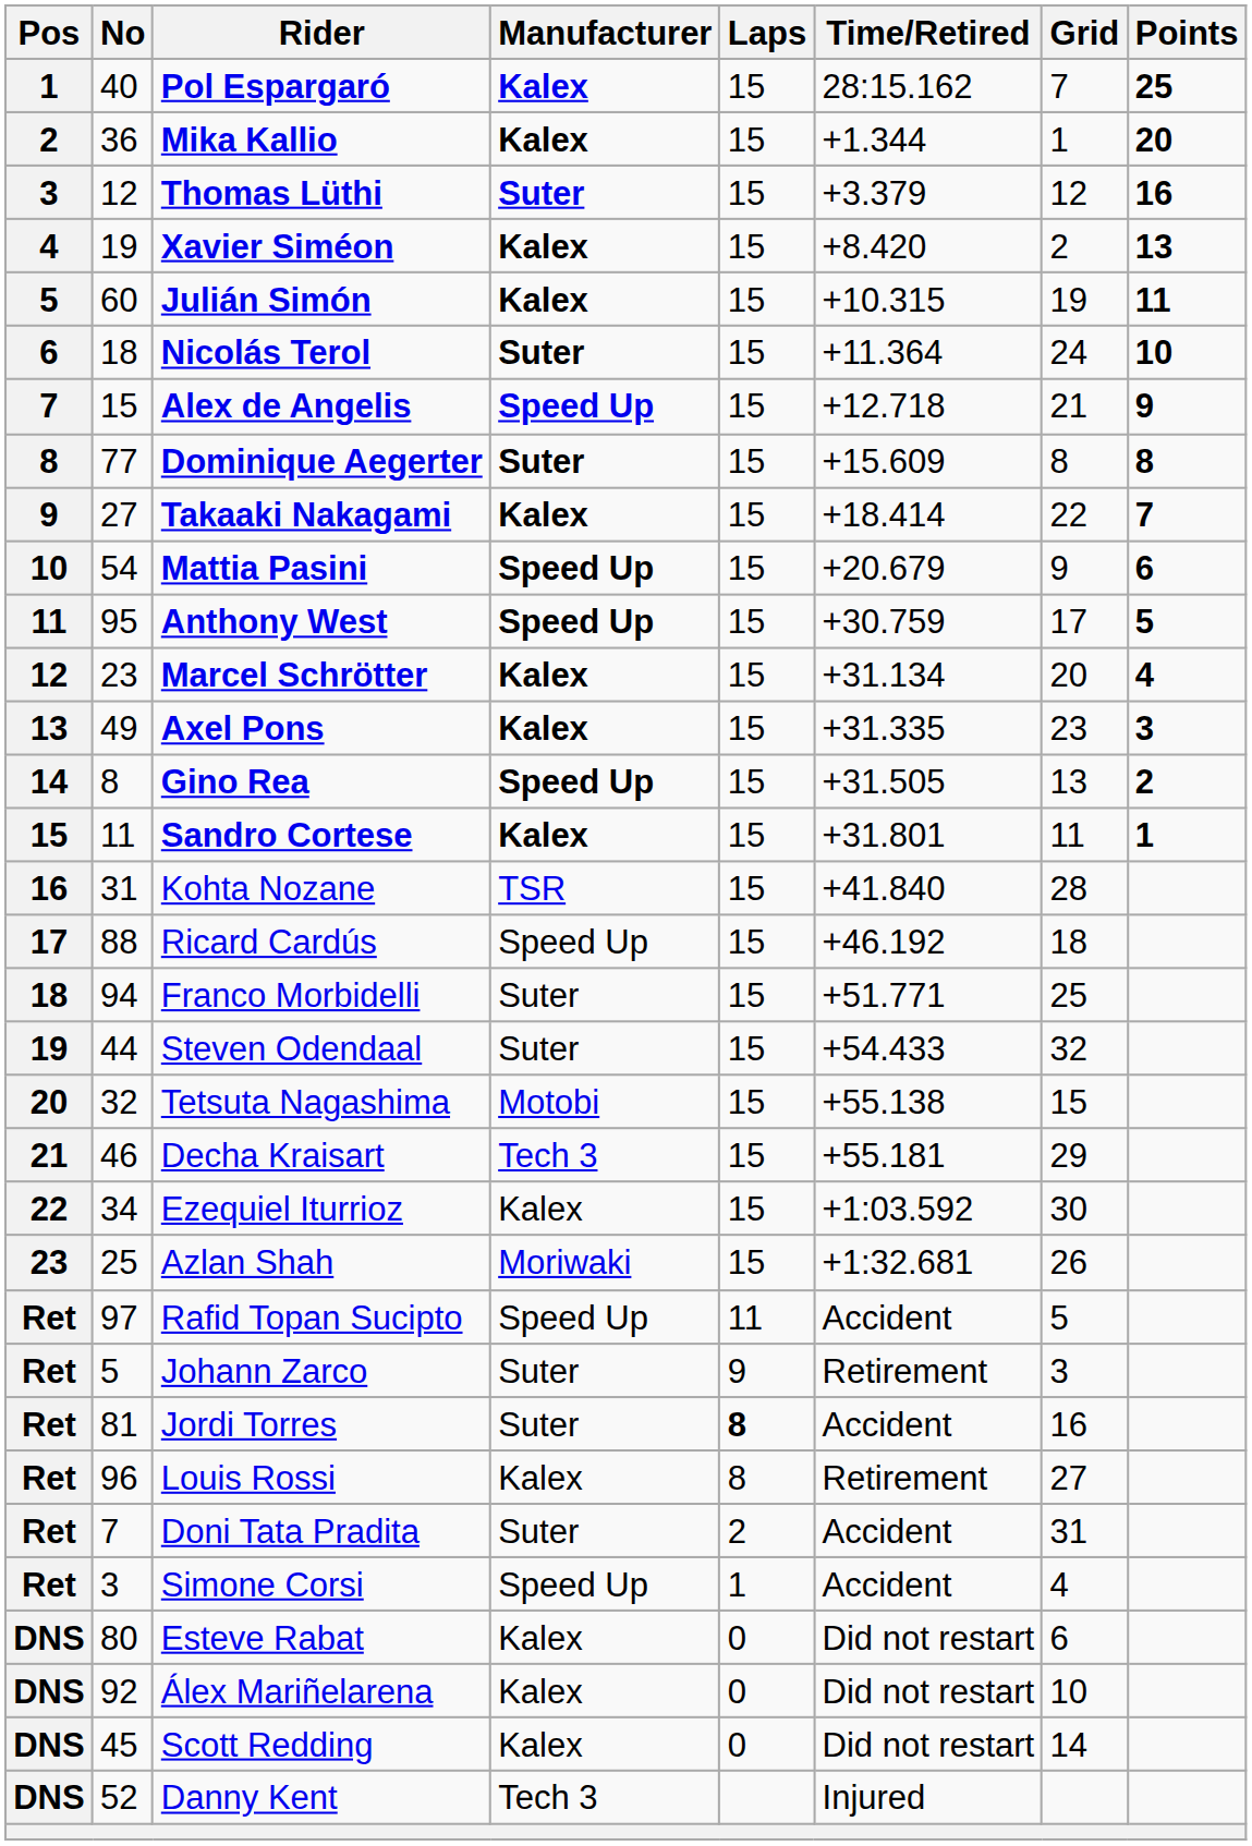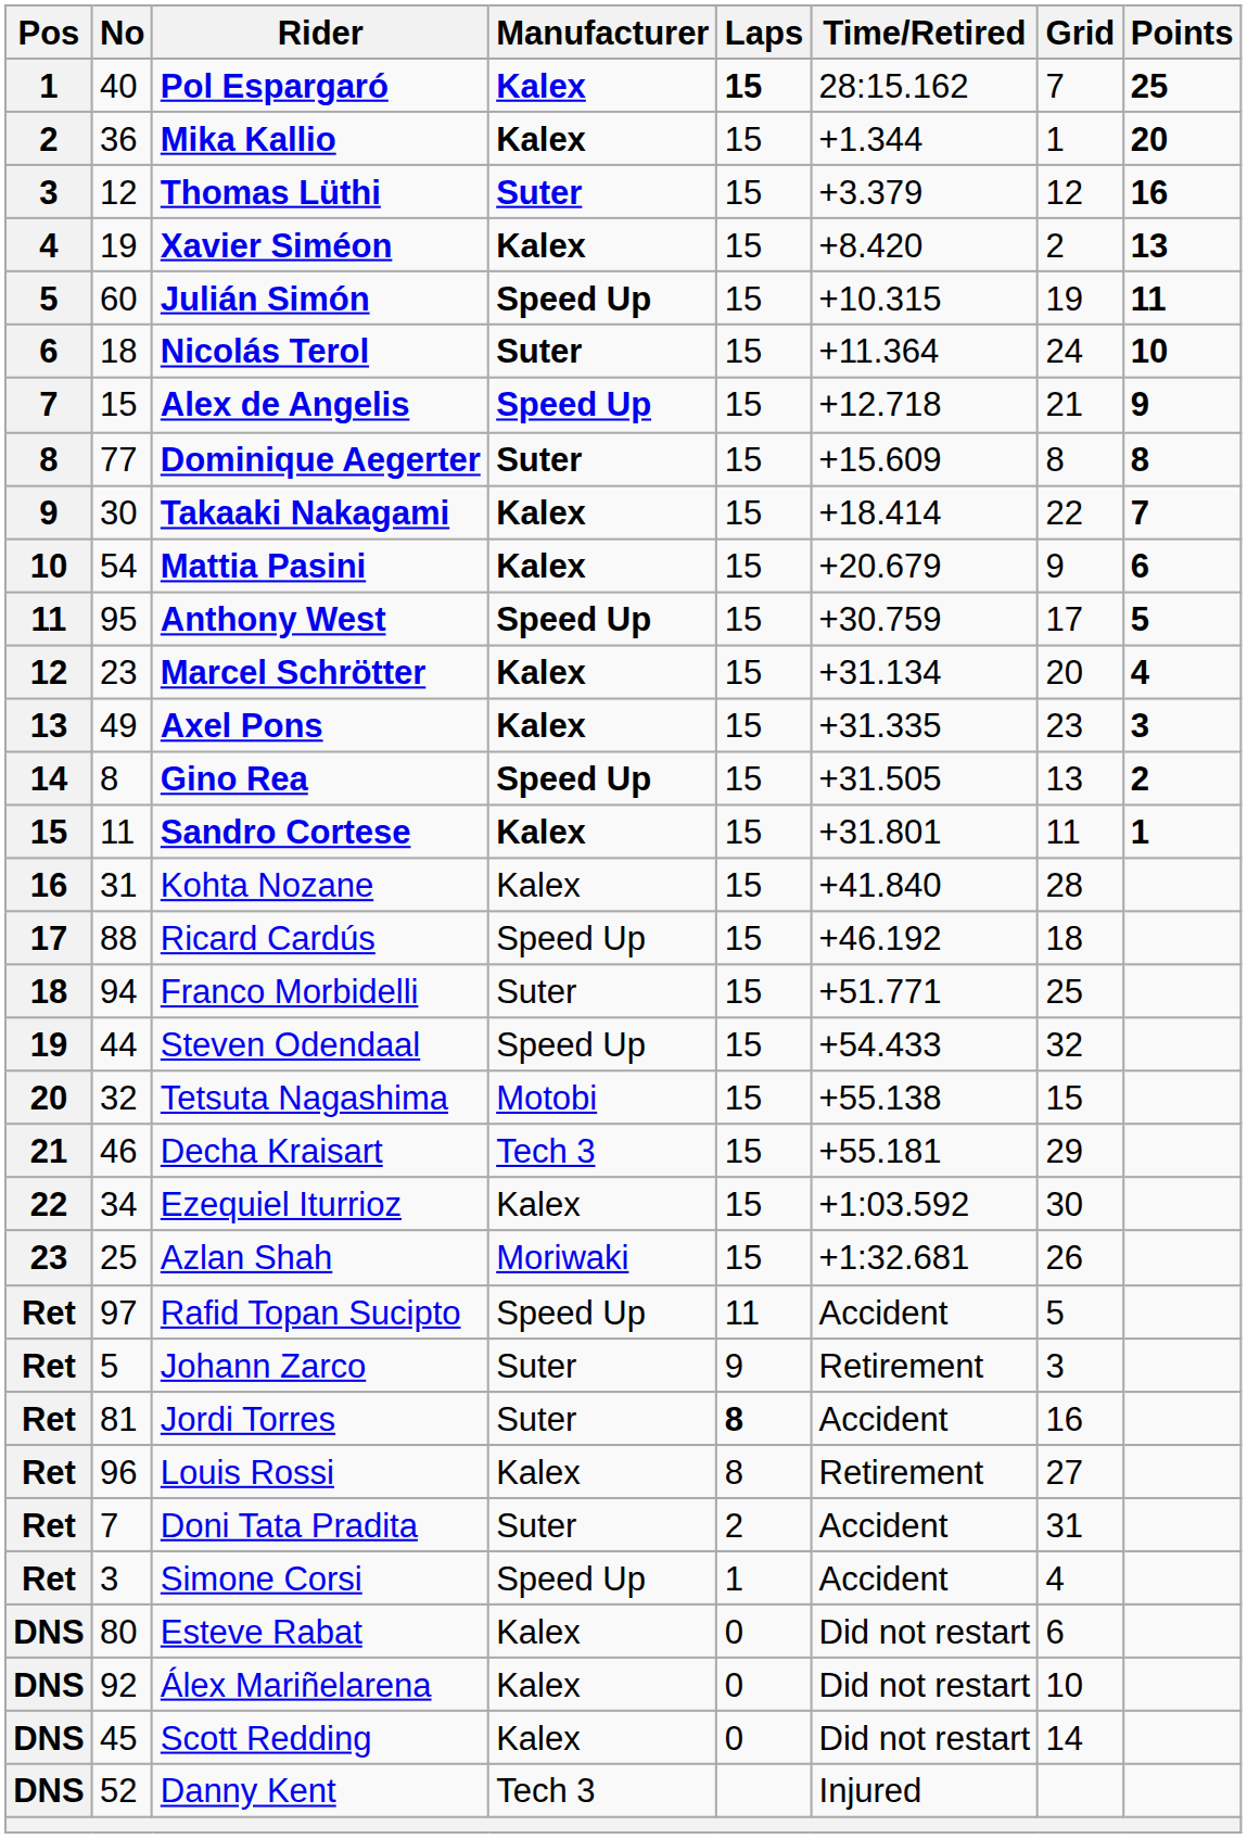 <table class="wikitable" style="font-size: 95%;">
 <tr>
 <th>Pos</th>
 <th>No</th>
 <th>Rider</th>
 <th>Manufacturer</th>
 <th>Laps</th>
 <th>Time/Retired</th>
 <th>Grid</th>
 <th>Points</th>
 </tr>
 <tr>
 <th>1</th>
 <td>40</td>
 <td> <strong><a href='#'>Pol Espargaró</a></strong></td>
 <td><strong><a href='#'>Kalex</a></strong></td>
-<td>15</td>
+<td><strong>15</strong></td>
 <td>28:15.162</td>
 <td>7</td>
 <td><strong>25</strong></td>
 </tr>
 <tr>
 <th>2</th>
 <td>36</td>
 <td> <strong><a href='#'>Mika Kallio</a></strong></td>
 <td><strong>Kalex</strong></td>
 <td>15</td>
 <td>+1.344</td>
 <td>1</td>
 <td><strong>20</strong></td>
 </tr>
 <tr>
 <th>3</th>
 <td>12</td>
 <td> <strong><a href='#'>Thomas Lüthi</a></strong></td>
 <td><strong><a href='#'>Suter</a></strong></td>
 <td>15</td>
 <td>+3.379</td>
 <td>12</td>
 <td><strong>16</strong></td>
 </tr>
 <tr>
 <th>4</th>
 <td>19</td>
 <td> <strong><a href='#'>Xavier Siméon</a></strong></td>
 <td><strong>Kalex</strong></td>
 <td>15</td>
 <td>+8.420</td>
 <td>2</td>
 <td><strong>13</strong></td>
 </tr>
 <tr>
 <th>5</th>
 <td>60</td>
 <td> <strong><a href='#'>Julián Simón</a></strong></td>
-<td><strong>Kalex</strong></td>
+<td><strong>Speed Up</strong></td>
 <td>15</td>
 <td>+10.315</td>
 <td>19</td>
 <td><strong>11</strong></td>
 </tr>
 <tr>
 <th>6</th>
 <td>18</td>
 <td> <strong><a href='#'>Nicolás Terol</a></strong></td>
 <td><strong>Suter</strong></td>
 <td>15</td>
 <td>+11.364</td>
 <td>24</td>
 <td><strong>10</strong></td>
 </tr>
 <tr>
 <th>7</th>
 <td>15</td>
 <td> <strong><a href='#'>Alex de Angelis</a></strong></td>
 <td><strong><a href='#'>Speed Up</a></strong></td>
 <td>15</td>
 <td>+12.718</td>
 <td>21</td>
 <td><strong>9</strong></td>
 </tr>
 <tr>
 <th>8</th>
 <td>77</td>
 <td> <strong><a href='#'>Dominique Aegerter</a></strong></td>
 <td><strong>Suter</strong></td>
 <td>15</td>
 <td>+15.609</td>
 <td>8</td>
 <td><strong>8</strong></td>
 </tr>
 <tr>
 <th>9</th>
-<td>27</td>
+<td>30</td>
 <td> <strong><a href='#'>Takaaki Nakagami</a></strong></td>
 <td><strong>Kalex</strong></td>
 <td>15</td>
 <td>+18.414</td>
 <td>22</td>
 <td><strong>7</strong></td>
 </tr>
 <tr>
 <th>10</th>
 <td>54</td>
 <td> <strong><a href='#'>Mattia Pasini</a></strong></td>
-<td><strong>Speed Up</strong></td>
+<td><strong>Kalex</strong></td>
 <td>15</td>
 <td>+20.679</td>
 <td>9</td>
 <td><strong>6</strong></td>
 </tr>
 <tr>
 <th>11</th>
 <td>95</td>
 <td> <strong><a href='#'>Anthony West</a></strong></td>
 <td><strong>Speed Up</strong></td>
 <td>15</td>
 <td>+30.759</td>
 <td>17</td>
 <td><strong>5</strong></td>
 </tr>
 <tr>
 <th>12</th>
 <td>23</td>
 <td> <strong><a href='#'>Marcel Schrötter</a></strong></td>
 <td><strong>Kalex</strong></td>
 <td>15</td>
 <td>+31.134</td>
 <td>20</td>
 <td><strong>4</strong></td>
 </tr>
 <tr>
 <th>13</th>
 <td>49</td>
 <td> <strong><a href='#'>Axel Pons</a></strong></td>
 <td><strong>Kalex</strong></td>
 <td>15</td>
 <td>+31.335</td>
 <td>23</td>
 <td><strong>3</strong></td>
 </tr>
 <tr>
 <th>14</th>
 <td>8</td>
 <td> <strong><a href='#'>Gino Rea</a></strong></td>
 <td><strong>Speed Up</strong></td>
 <td>15</td>
 <td>+31.505</td>
 <td>13</td>
 <td><strong>2</strong></td>
 </tr>
 <tr>
 <th>15</th>
 <td>11</td>
 <td> <strong><a href='#'>Sandro Cortese</a></strong></td>
 <td><strong>Kalex</strong></td>
 <td>15</td>
 <td>+31.801</td>
 <td>11</td>
 <td><strong>1</strong></td>
 </tr>
 <tr>
 <th>16</th>
 <td>31</td>
 <td> <a href='#'>Kohta Nozane</a></td>
-<td><a href='#'>TSR</a></td>
+<td>Kalex</td>
 <td>15</td>
 <td>+41.840</td>
 <td>28</td>
 <td></td>
 </tr>
 <tr>
 <th>17</th>
 <td>88</td>
 <td> <a href='#'>Ricard Cardús</a></td>
 <td>Speed Up</td>
 <td>15</td>
 <td>+46.192</td>
 <td>18</td>
 <td></td>
 </tr>
 <tr>
 <th>18</th>
 <td>94</td>
 <td> <a href='#'>Franco Morbidelli</a></td>
 <td>Suter</td>
 <td>15</td>
 <td>+51.771</td>
 <td>25</td>
 <td></td>
 </tr>
 <tr>
 <th>19</th>
 <td>44</td>
 <td> <a href='#'>Steven Odendaal</a></td>
-<td>Suter</td>
+<td>Speed Up</td>
 <td>15</td>
 <td>+54.433</td>
 <td>32</td>
 <td></td>
 </tr>
 <tr>
 <th>20</th>
 <td>32</td>
 <td> <a href='#'>Tetsuta Nagashima</a></td>
 <td><a href='#'>Motobi</a></td>
 <td>15</td>
 <td>+55.138</td>
 <td>15</td>
 <td></td>
 </tr>
 <tr>
 <th>21</th>
 <td>46</td>
 <td> <a href='#'>Decha Kraisart</a></td>
 <td><a href='#'>Tech 3</a></td>
 <td>15</td>
 <td>+55.181</td>
 <td>29</td>
 <td></td>
 </tr>
 <tr>
 <th>22</th>
 <td>34</td>
 <td> <a href='#'>Ezequiel Iturrioz</a></td>
 <td>Kalex</td>
 <td>15</td>
 <td>+1:03.592</td>
 <td>30</td>
 <td></td>
 </tr>
 <tr>
 <th>23</th>
 <td>25</td>
 <td> <a href='#'>Azlan Shah</a></td>
 <td><a href='#'>Moriwaki</a></td>
 <td>15</td>
 <td>+1:32.681</td>
 <td>26</td>
 <td></td>
 </tr>
 <tr>
 <th>Ret</th>
 <td>97</td>
 <td> <a href='#'>Rafid Topan Sucipto</a></td>
 <td>Speed Up</td>
 <td>11</td>
 <td>Accident</td>
 <td>5</td>
 <td></td>
 </tr>
 <tr>
 <th>Ret</th>
 <td>5</td>
 <td> <a href='#'>Johann Zarco</a></td>
 <td>Suter</td>
 <td>9</td>
 <td>Retirement</td>
 <td>3</td>
 <td></td>
 </tr>
 <tr>
 <th>Ret</th>
 <td>81</td>
 <td> <a href='#'>Jordi Torres</a></td>
 <td>Suter</td>
 <td><strong>8</strong></td>
 <td>Accident</td>
 <td>16</td>
 <td></td>
 </tr>
 <tr>
 <th>Ret</th>
 <td>96</td>
 <td> <a href='#'>Louis Rossi</a></td>
 <td>Kalex</td>
 <td>8</td>
 <td>Retirement</td>
 <td>27</td>
 <td></td>
 </tr>
 <tr>
 <th>Ret</th>
 <td>7</td>
 <td> <a href='#'>Doni Tata Pradita</a></td>
 <td>Suter</td>
 <td>2</td>
 <td>Accident</td>
 <td>31</td>
 <td></td>
 </tr>
 <tr>
 <th>Ret</th>
 <td>3</td>
 <td> <a href='#'>Simone Corsi</a></td>
 <td>Speed Up</td>
 <td>1</td>
 <td>Accident</td>
 <td>4</td>
 <td></td>
 </tr>
 <tr>
 <th>DNS</th>
 <td>80</td>
 <td> <a href='#'>Esteve Rabat</a></td>
 <td>Kalex</td>
 <td>0</td>
 <td>Did not restart</td>
 <td>6</td>
 <td></td>
 </tr>
 <tr>
 <th>DNS</th>
 <td>92</td>
 <td> <a href='#'>Álex Mariñelarena</a></td>
 <td>Kalex</td>
 <td>0</td>
 <td>Did not restart</td>
 <td>10</td>
 <td></td>
 </tr>
 <tr>
 <th>DNS</th>
 <td>45</td>
 <td> <a href='#'>Scott Redding</a></td>
 <td>Kalex</td>
 <td>0</td>
 <td>Did not restart</td>
 <td>14</td>
 <td></td>
 </tr>
 <tr>
 <th>DNS</th>
 <td>52</td>
 <td> <a href='#'>Danny Kent</a></td>
 <td>Tech 3</td>
 <td></td>
 <td>Injured</td>
 <td></td>
 <td></td>
 </tr>
 <tr>
 <th colspan=8></th>
 </tr>
 </table>
